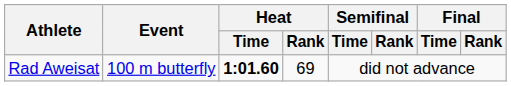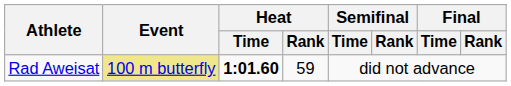 <table class=wikitable style="font-size:90%">
 <tr>
 <th rowspan="2">Athlete</th>
 <th rowspan="2">Event</th>
 <th colspan="2">Heat</th>
 <th colspan="2">Semifinal</th>
 <th colspan="2">Final</th>
 </tr>
 <tr style="font-size:95%">
 <th>Time</th>
 <th>Rank</th>
 <th>Time</th>
 <th>Rank</th>
 <th>Time</th>
 <th>Rank</th>
 </tr>
 <tr align=center>
 <td align=left><a href='#'>Rad Aweisat</a></td>
-<td align=left><a href='#'>100 m butterfly</a></td>
+<td align=left style="background: khaki;"><a href='#'>100 m butterfly</a></td>
 <td><strong>1:01.60</strong></td>
-<td>69</td>
+<td>59</td>
 <td colspan=4>did not advance</td>
 </tr>
 </table>
